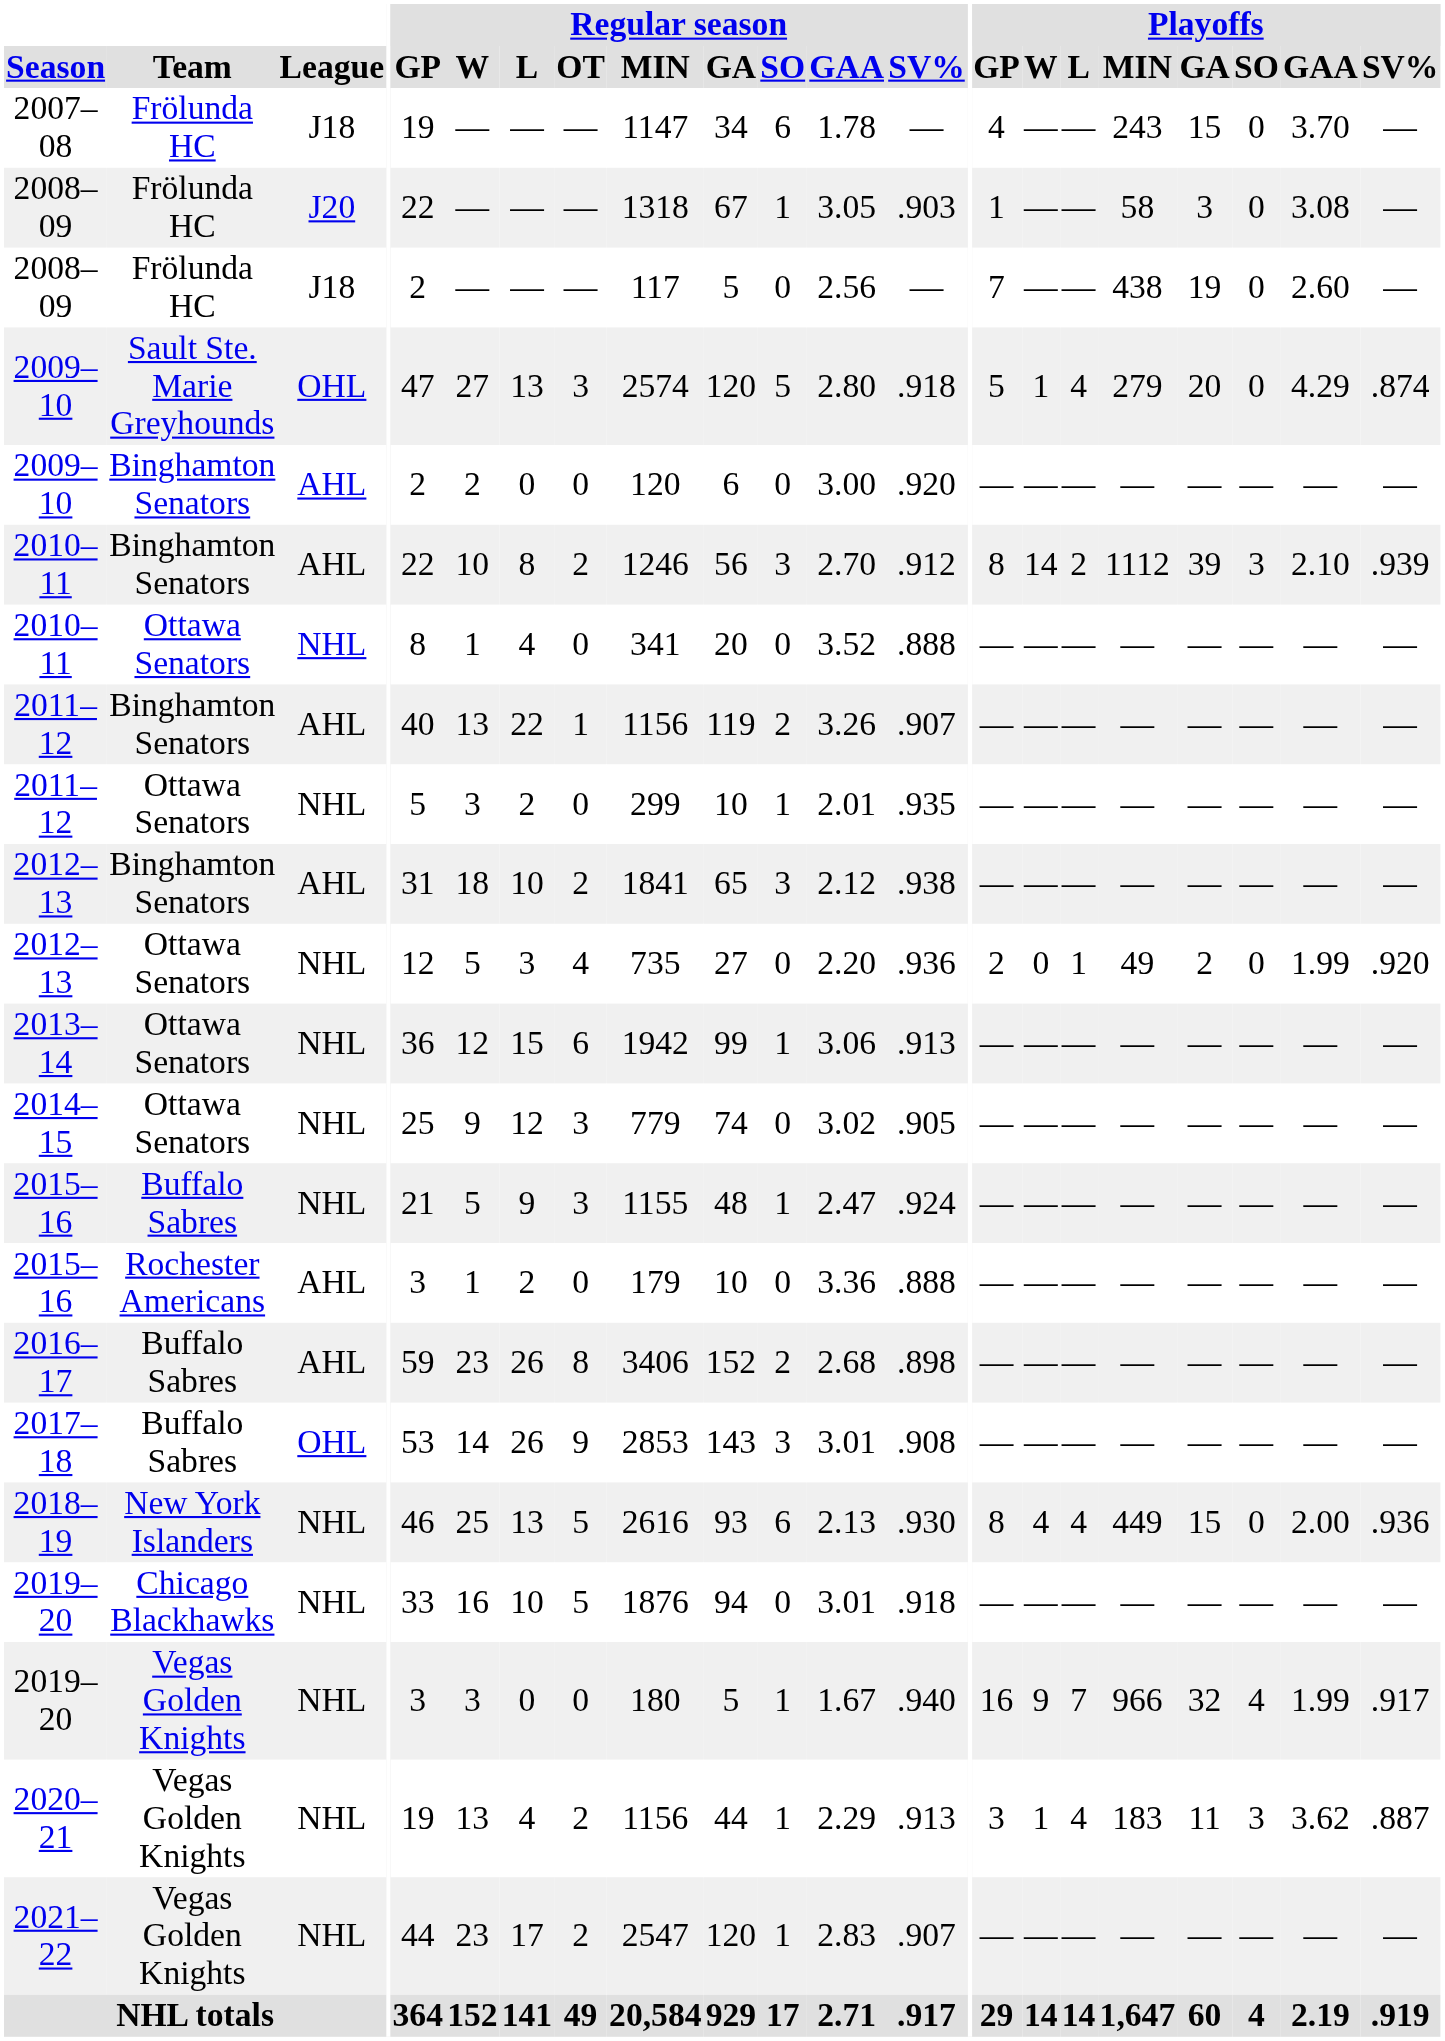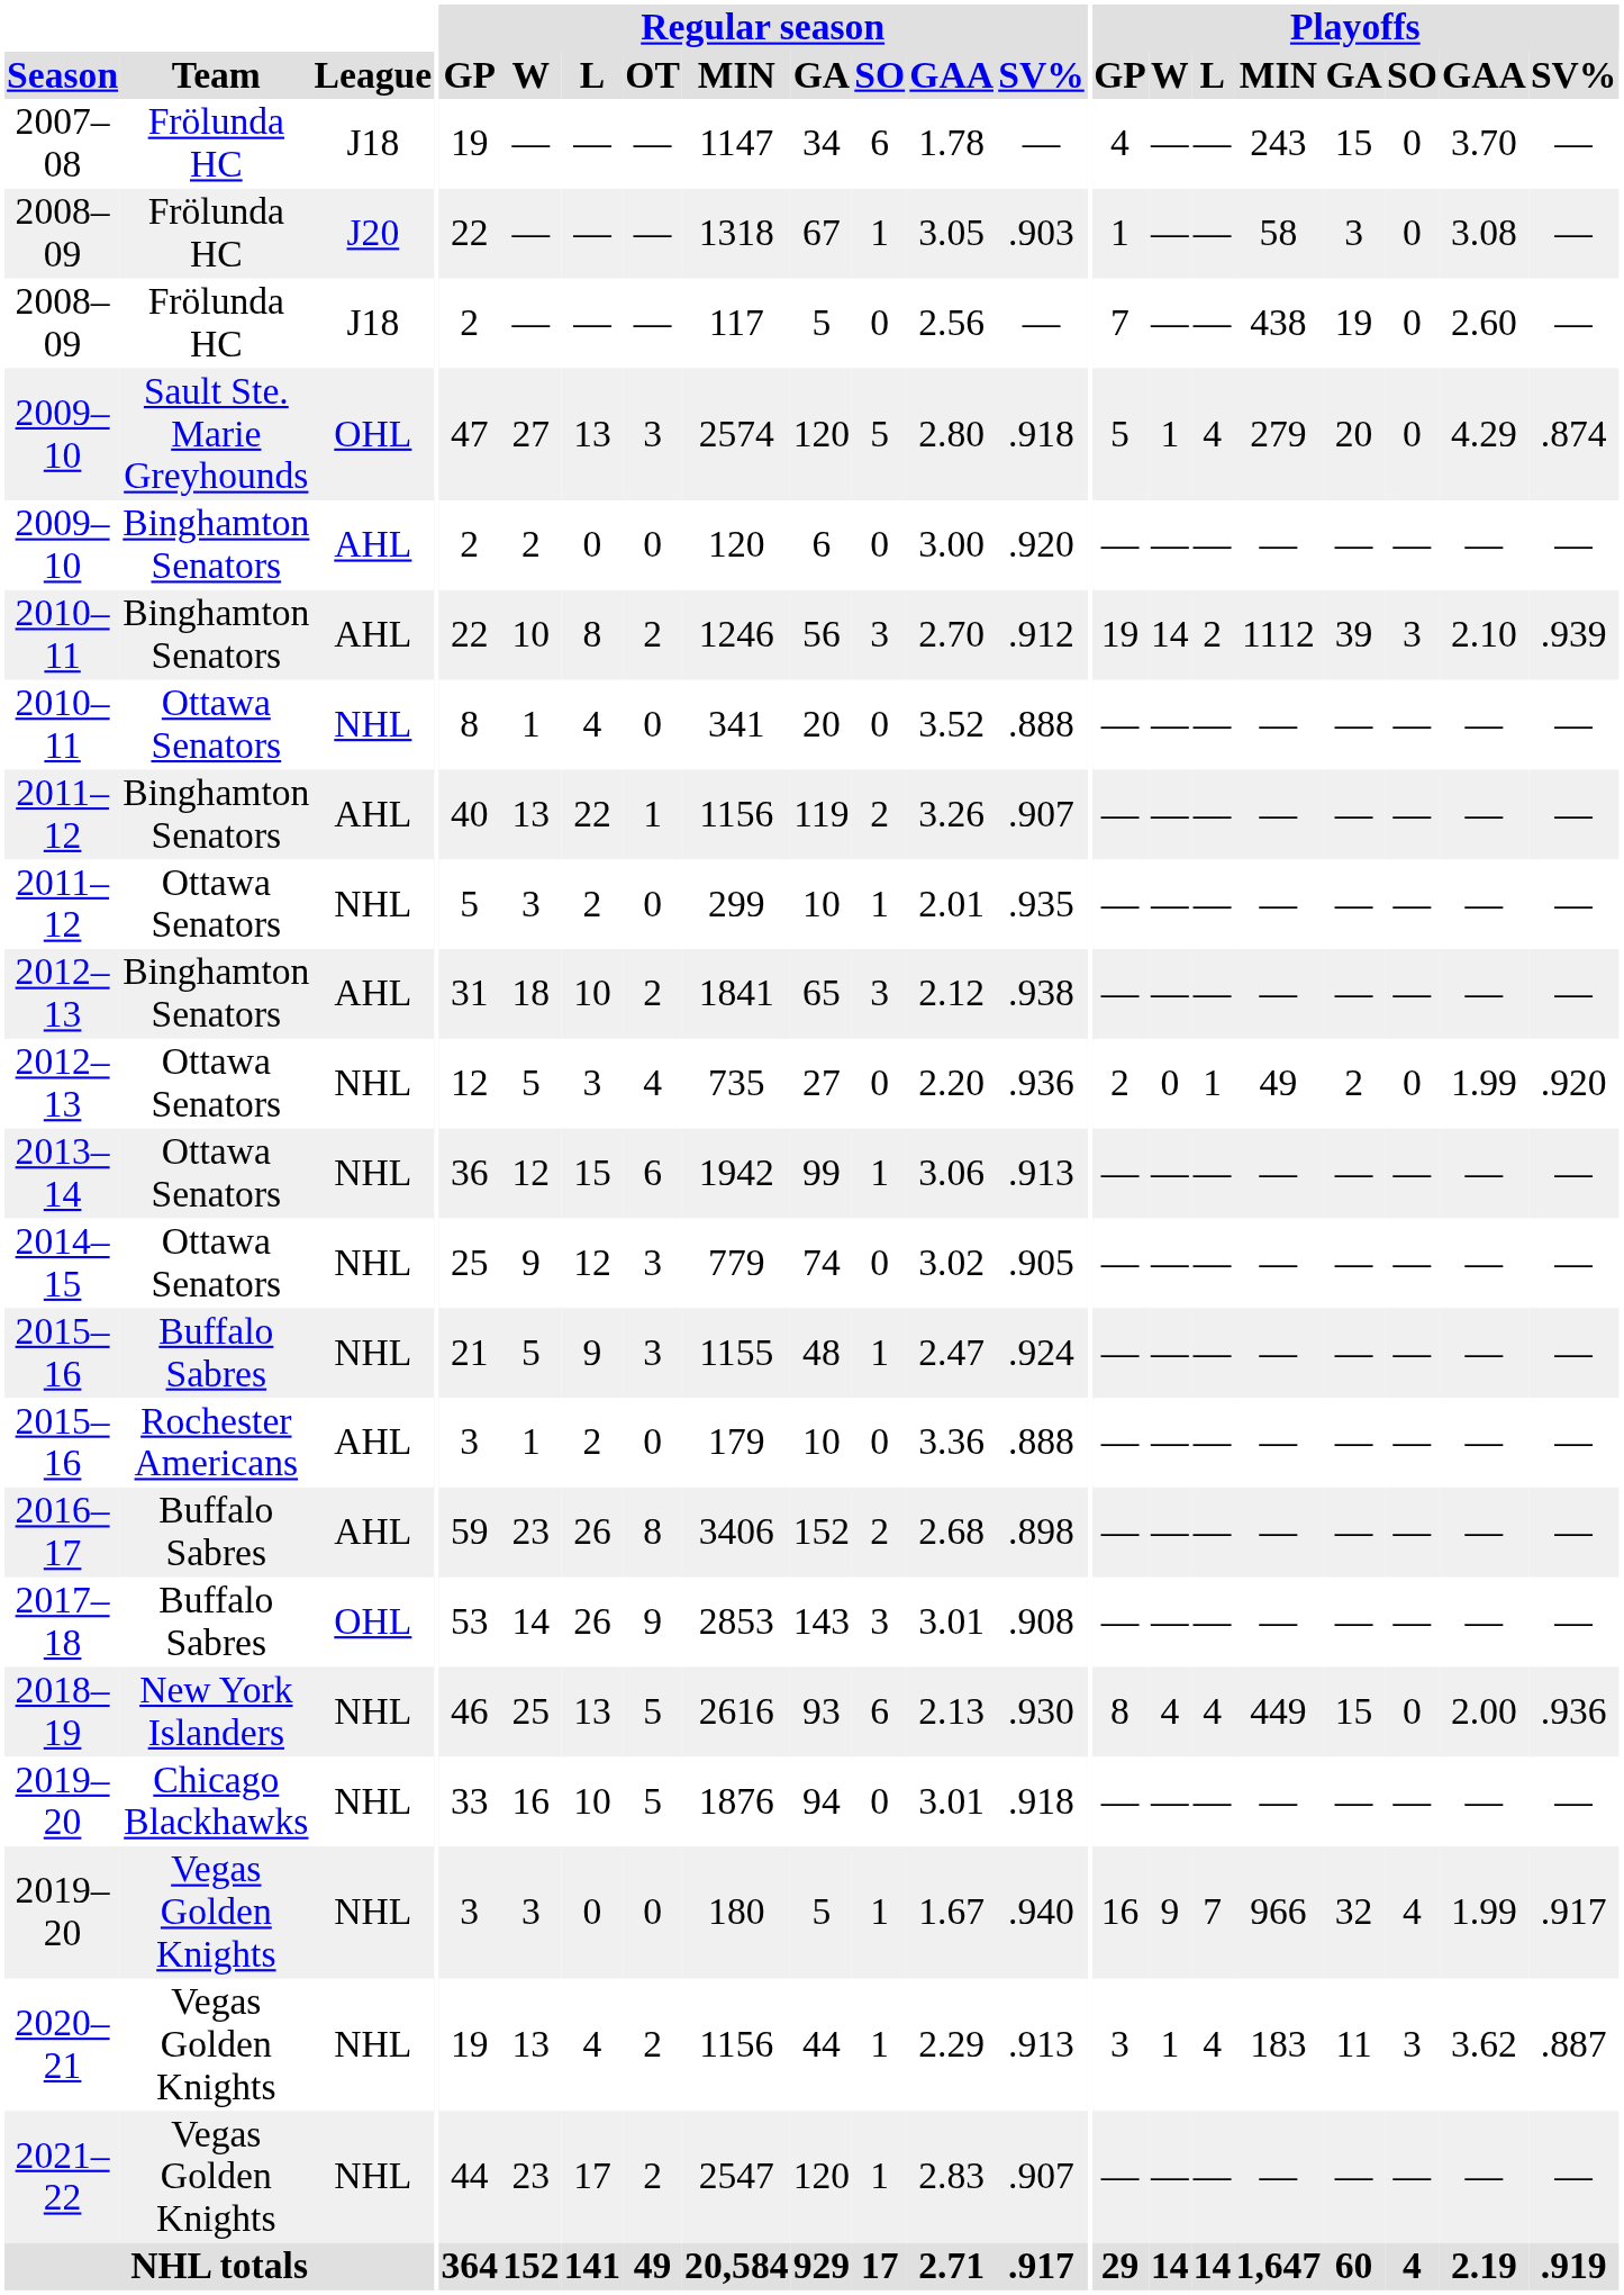 <table border="0" cellpadding="1" cellspacing="0" style="text-align:center; width:75%">
 <tr ALIGN="center" bgcolor="#e0e0e0">
 <th align="center" colspan="3" bgcolor="#ffffff"></th>
 <th align="center" rowspan="99" bgcolor="#ffffff"></th>
 <th align="center" colspan="9" bgcolor="#e0e0e0"><a href='#'>Regular season</a></th>
 <th align="center" rowspan="99" bgcolor="#ffffff"></th>
 <th align="center" colspan="8" bgcolor="#e0e0e0"><a href='#'>Playoffs</a></th>
 </tr>
 <tr ALIGN="center" bgcolor="#e0e0e0">
 <th><a href='#'>Season</a></th>
 <th>Team</th>
 <th>League</th>
 <th>GP</th>
 <th>W</th>
 <th>L</th>
 <th>OT</th>
 <th>MIN</th>
 <th>GA</th>
 <th><a href='#'>SO</a></th>
 <th><a href='#'>GAA</a></th>
 <th><a href='#'>SV%</a></th>
 <th>GP</th>
 <th>W</th>
 <th>L</th>
 <th>MIN</th>
 <th>GA</th>
 <th>SO</th>
 <th>GAA</th>
 <th>SV%</th>
 </tr>
 <tr>
 <td>2007–08</td>
 <td><a href='#'>Frölunda HC</a></td>
 <td>J18</td>
 <td>19</td>
 <td>—</td>
 <td>—</td>
 <td>—</td>
 <td>1147</td>
 <td>34</td>
 <td>6</td>
 <td>1.78</td>
 <td>—</td>
 <td>4</td>
 <td>—</td>
 <td>—</td>
 <td>243</td>
 <td>15</td>
 <td>0</td>
 <td>3.70</td>
 <td>—</td>
 </tr>
 <tr bgcolor="#f0f0f0">
 <td>2008–09</td>
 <td>Frölunda HC</td>
 <td><a href='#'>J20</a></td>
 <td>22</td>
 <td>—</td>
 <td>—</td>
 <td>—</td>
 <td>1318</td>
 <td>67</td>
 <td>1</td>
 <td>3.05</td>
 <td>.903</td>
 <td>1</td>
 <td>—</td>
 <td>—</td>
 <td>58</td>
 <td>3</td>
 <td>0</td>
 <td>3.08</td>
 <td>—</td>
 </tr>
 <tr>
 <td>2008–09</td>
 <td>Frölunda HC</td>
 <td>J18</td>
 <td>2</td>
 <td>—</td>
 <td>—</td>
 <td>—</td>
 <td>117</td>
 <td>5</td>
 <td>0</td>
 <td>2.56</td>
 <td>—</td>
 <td>7</td>
 <td>—</td>
 <td>—</td>
 <td>438</td>
 <td>19</td>
 <td>0</td>
 <td>2.60</td>
 <td>—</td>
 </tr>
 <tr bgcolor="#f0f0f0">
 <td><a href='#'>2009–10</a></td>
 <td><a href='#'>Sault Ste. Marie Greyhounds</a></td>
 <td><a href='#'>OHL</a></td>
 <td>47</td>
 <td>27</td>
 <td>13</td>
 <td>3</td>
 <td>2574</td>
 <td>120</td>
 <td>5</td>
 <td>2.80</td>
 <td>.918</td>
 <td>5</td>
 <td>1</td>
 <td>4</td>
 <td>279</td>
 <td>20</td>
 <td>0</td>
 <td>4.29</td>
 <td>.874</td>
 </tr>
 <tr>
 <td><a href='#'>2009–10</a></td>
 <td><a href='#'>Binghamton Senators</a></td>
 <td><a href='#'>AHL</a></td>
 <td>2</td>
 <td>2</td>
 <td>0</td>
 <td>0</td>
 <td>120</td>
 <td>6</td>
 <td>0</td>
 <td>3.00</td>
 <td>.920</td>
 <td>—</td>
 <td>—</td>
 <td>—</td>
 <td>—</td>
 <td>—</td>
 <td>—</td>
 <td>—</td>
 <td>—</td>
 </tr>
 <tr bgcolor="#f0f0f0">
 <td><a href='#'>2010–11</a></td>
 <td>Binghamton Senators</td>
 <td>AHL</td>
 <td>22</td>
 <td>10</td>
 <td>8</td>
 <td>2</td>
 <td>1246</td>
 <td>56</td>
 <td>3</td>
 <td>2.70</td>
 <td>.912</td>
-<td>8</td>
+<td>19</td>
 <td>14</td>
 <td>2</td>
 <td>1112</td>
 <td>39</td>
 <td>3</td>
 <td>2.10</td>
 <td>.939</td>
 </tr>
 <tr>
 <td><a href='#'>2010–11</a></td>
 <td><a href='#'>Ottawa Senators</a></td>
 <td><a href='#'>NHL</a></td>
 <td>8</td>
 <td>1</td>
 <td>4</td>
 <td>0</td>
 <td>341</td>
 <td>20</td>
 <td>0</td>
 <td>3.52</td>
 <td>.888</td>
 <td>—</td>
 <td>—</td>
 <td>—</td>
 <td>—</td>
 <td>—</td>
 <td>—</td>
 <td>—</td>
 <td>—</td>
 </tr>
 <tr bgcolor="#f0f0f0">
 <td><a href='#'>2011–12</a></td>
 <td>Binghamton Senators</td>
 <td>AHL</td>
 <td>40</td>
 <td>13</td>
 <td>22</td>
 <td>1</td>
 <td>1156</td>
 <td>119</td>
 <td>2</td>
 <td>3.26</td>
 <td>.907</td>
 <td>—</td>
 <td>—</td>
 <td>—</td>
 <td>—</td>
 <td>—</td>
 <td>—</td>
 <td>—</td>
 <td>—</td>
 </tr>
 <tr>
 <td><a href='#'>2011–12</a></td>
 <td>Ottawa Senators</td>
 <td>NHL</td>
 <td>5</td>
 <td>3</td>
 <td>2</td>
 <td>0</td>
 <td>299</td>
 <td>10</td>
 <td>1</td>
 <td>2.01</td>
 <td>.935</td>
 <td>—</td>
 <td>—</td>
 <td>—</td>
 <td>—</td>
 <td>—</td>
 <td>—</td>
 <td>—</td>
 <td>—</td>
 </tr>
 <tr bgcolor="#f0f0f0">
 <td><a href='#'>2012–13</a></td>
 <td>Binghamton Senators</td>
 <td>AHL</td>
 <td>31</td>
 <td>18</td>
 <td>10</td>
 <td>2</td>
 <td>1841</td>
 <td>65</td>
 <td>3</td>
 <td>2.12</td>
 <td>.938</td>
 <td>—</td>
 <td>—</td>
 <td>—</td>
 <td>—</td>
 <td>—</td>
 <td>—</td>
 <td>—</td>
 <td>—</td>
 </tr>
 <tr>
 <td><a href='#'>2012–13</a></td>
 <td>Ottawa Senators</td>
 <td>NHL</td>
 <td>12</td>
 <td>5</td>
 <td>3</td>
 <td>4</td>
 <td>735</td>
 <td>27</td>
 <td>0</td>
 <td>2.20</td>
 <td>.936</td>
 <td>2</td>
 <td>0</td>
 <td>1</td>
 <td>49</td>
 <td>2</td>
 <td>0</td>
 <td>1.99</td>
 <td>.920</td>
 </tr>
 <tr bgcolor="#f0f0f0">
 <td><a href='#'>2013–14</a></td>
 <td>Ottawa Senators</td>
 <td>NHL</td>
 <td>36</td>
 <td>12</td>
 <td>15</td>
 <td>6</td>
 <td>1942</td>
 <td>99</td>
 <td>1</td>
 <td>3.06</td>
 <td>.913</td>
 <td>—</td>
 <td>—</td>
 <td>—</td>
 <td>—</td>
 <td>—</td>
 <td>—</td>
 <td>—</td>
 <td>—</td>
 </tr>
 <tr>
 <td><a href='#'>2014–15</a></td>
 <td>Ottawa Senators</td>
 <td>NHL</td>
 <td>25</td>
 <td>9</td>
 <td>12</td>
 <td>3</td>
 <td>779</td>
 <td>74</td>
 <td>0</td>
 <td>3.02</td>
 <td>.905</td>
 <td>—</td>
 <td>—</td>
 <td>—</td>
 <td>—</td>
 <td>—</td>
 <td>—</td>
 <td>—</td>
 <td>—</td>
 </tr>
 <tr bgcolor="#f0f0f0">
 <td><a href='#'>2015–16</a></td>
 <td><a href='#'>Buffalo Sabres</a></td>
 <td>NHL</td>
 <td>21</td>
 <td>5</td>
 <td>9</td>
 <td>3</td>
 <td>1155</td>
 <td>48</td>
 <td>1</td>
 <td>2.47</td>
 <td>.924</td>
 <td>—</td>
 <td>—</td>
 <td>—</td>
 <td>—</td>
 <td>—</td>
 <td>—</td>
 <td>—</td>
 <td>—</td>
 </tr>
 <tr>
 <td><a href='#'>2015–16</a></td>
 <td><a href='#'>Rochester Americans</a></td>
 <td>AHL</td>
 <td>3</td>
 <td>1</td>
 <td>2</td>
 <td>0</td>
 <td>179</td>
 <td>10</td>
 <td>0</td>
 <td>3.36</td>
 <td>.888</td>
 <td>—</td>
 <td>—</td>
 <td>—</td>
 <td>—</td>
 <td>—</td>
 <td>—</td>
 <td>—</td>
 <td>—</td>
 </tr>
 <tr bgcolor="#f0f0f0">
 <td><a href='#'>2016–17</a></td>
 <td>Buffalo Sabres</td>
 <td>AHL</td>
 <td>59</td>
 <td>23</td>
 <td>26</td>
 <td>8</td>
 <td>3406</td>
 <td>152</td>
 <td>2</td>
 <td>2.68</td>
 <td>.898</td>
 <td>—</td>
 <td>—</td>
 <td>—</td>
 <td>—</td>
 <td>—</td>
 <td>—</td>
 <td>—</td>
 <td>—</td>
 </tr>
 <tr>
 <td><a href='#'>2017–18</a></td>
 <td>Buffalo Sabres</td>
 <td><a href='#'>OHL</a></td>
 <td>53</td>
 <td>14</td>
 <td>26</td>
 <td>9</td>
 <td>2853</td>
 <td>143</td>
 <td>3</td>
 <td>3.01</td>
 <td>.908</td>
 <td>—</td>
 <td>—</td>
 <td>—</td>
 <td>—</td>
 <td>—</td>
 <td>—</td>
 <td>—</td>
 <td>—</td>
 </tr>
 <tr bgcolor="#f0f0f0">
 <td><a href='#'>2018–19</a></td>
 <td><a href='#'>New York Islanders</a></td>
 <td>NHL</td>
 <td>46</td>
 <td>25</td>
 <td>13</td>
 <td>5</td>
 <td>2616</td>
 <td>93</td>
 <td>6</td>
 <td>2.13</td>
 <td>.930</td>
 <td>8</td>
 <td>4</td>
 <td>4</td>
 <td>449</td>
 <td>15</td>
 <td>0</td>
 <td>2.00</td>
 <td>.936</td>
 </tr>
 <tr>
 <td><a href='#'>2019–20</a></td>
 <td><a href='#'>Chicago Blackhawks</a></td>
 <td>NHL</td>
 <td>33</td>
 <td>16</td>
 <td>10</td>
 <td>5</td>
 <td>1876</td>
 <td>94</td>
 <td>0</td>
 <td>3.01</td>
 <td>.918</td>
 <td>—</td>
 <td>—</td>
 <td>—</td>
 <td>—</td>
 <td>—</td>
 <td>—</td>
 <td>—</td>
 <td>—</td>
 </tr>
 <tr bgcolor="#f0f0f0">
 <td>2019–20</td>
 <td><a href='#'>Vegas Golden Knights</a></td>
 <td>NHL</td>
 <td>3</td>
 <td>3</td>
 <td>0</td>
 <td>0</td>
 <td>180</td>
 <td>5</td>
 <td>1</td>
 <td>1.67</td>
 <td>.940</td>
 <td>16</td>
 <td>9</td>
 <td>7</td>
 <td>966</td>
 <td>32</td>
 <td>4</td>
 <td>1.99</td>
 <td>.917</td>
 </tr>
 <tr>
 <td><a href='#'>2020–21</a></td>
 <td>Vegas Golden Knights</td>
 <td>NHL</td>
 <td>19</td>
 <td>13</td>
 <td>4</td>
 <td>2</td>
 <td>1156</td>
 <td>44</td>
 <td>1</td>
 <td>2.29</td>
 <td>.913</td>
 <td>3</td>
 <td>1</td>
 <td>4</td>
 <td>183</td>
 <td>11</td>
 <td>3</td>
 <td>3.62</td>
 <td>.887</td>
 </tr>
 <tr bgcolor="#f0f0f0">
 <td><a href='#'>2021–22</a></td>
 <td>Vegas Golden Knights</td>
 <td>NHL</td>
 <td>44</td>
 <td>23</td>
 <td>17</td>
 <td>2</td>
 <td>2547</td>
 <td>120</td>
 <td>1</td>
 <td>2.83</td>
 <td>.907</td>
 <td>—</td>
 <td>—</td>
 <td>—</td>
 <td>—</td>
 <td>—</td>
 <td>—</td>
 <td>—</td>
 <td>—</td>
 </tr>
 <tr bgcolor="#e0e0e0">
 <th colspan="3" align="center">NHL totals</th>
 <th>364</th>
 <th>152</th>
 <th>141</th>
 <th>49</th>
 <th>20,584</th>
 <th>929</th>
 <th>17</th>
 <th>2.71</th>
 <th>.917</th>
 <th>29</th>
 <th>14</th>
 <th>14</th>
 <th>1,647</th>
 <th>60</th>
 <th>4</th>
 <th>2.19</th>
 <th>.919</th>
 </tr>
 </table>
